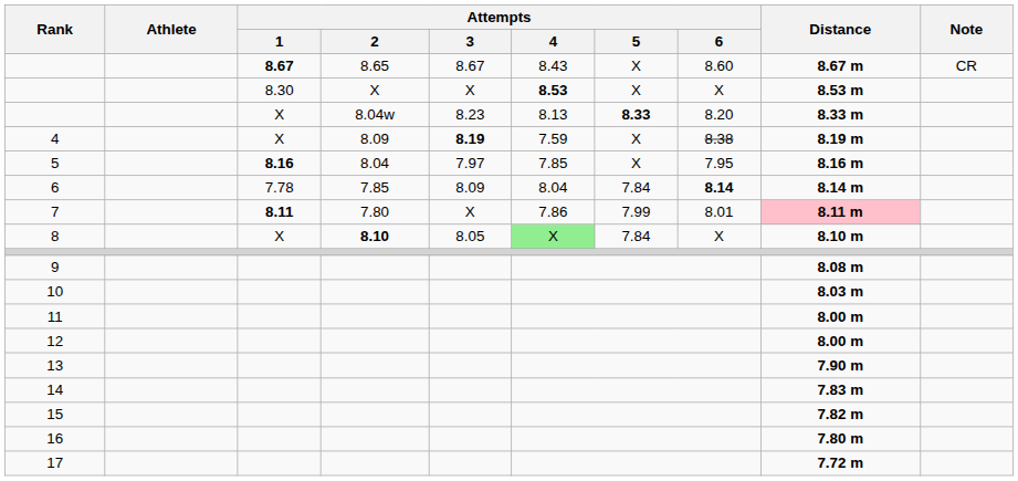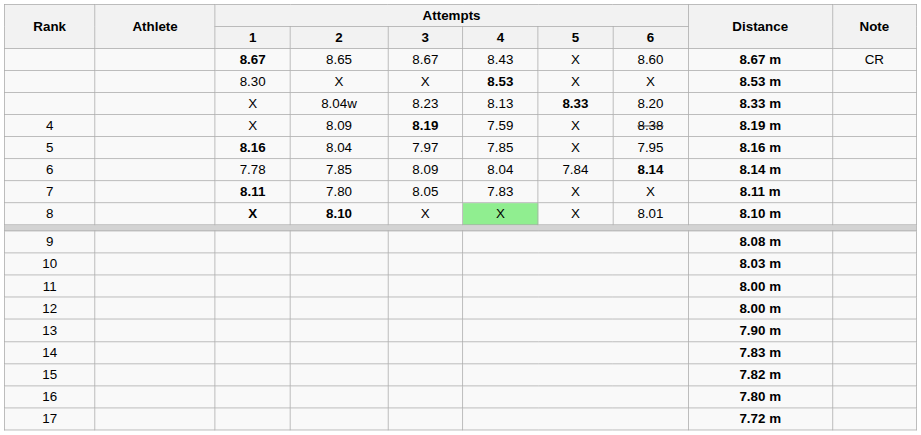 <table class="wikitable" style=" text-align:center; font-size:110%;" width="95%">
 <tr>
 <th rowspan="2">Rank</th>
 <th rowspan="2">Athlete</th>
 <th colspan="6">Attempts</th>
 <th rowspan="2">Distance</th>
 <th rowspan="2">Note</th>
 </tr>
 <tr>
 <th>1</th>
 <th>2</th>
 <th>3</th>
 <th>4</th>
 <th>5</th>
 <th>6</th>
 </tr>
 <tr>
 <td></td>
 <td align=left></td>
 <td><strong>8.67</strong></td>
 <td>8.65</td>
 <td>8.67</td>
 <td>8.43</td>
 <td>X</td>
 <td>8.60</td>
 <td><strong>8.67 m</strong></td>
 <td>CR</td>
 </tr>
 <tr>
 <td></td>
 <td align=left></td>
 <td>8.30</td>
 <td>X</td>
 <td>X</td>
 <td><strong>8.53</strong></td>
 <td>X</td>
 <td>X</td>
 <td><strong>8.53 m</strong></td>
 <td></td>
 </tr>
 <tr>
 <td></td>
 <td align=left></td>
 <td>X</td>
 <td>8.04w</td>
 <td>8.23</td>
 <td>8.13</td>
 <td><strong>8.33</strong></td>
 <td>8.20</td>
 <td><strong>8.33 m</strong></td>
 <td></td>
 </tr>
 <tr>
 <td>4</td>
 <td align=left></td>
 <td>X</td>
 <td>8.09</td>
 <td><strong>8.19</strong></td>
 <td>7.59</td>
 <td>X</td>
 <td><s>8.38</s></td>
 <td><strong>8.19 m</strong></td>
 <td></td>
 </tr>
 <tr>
 <td>5</td>
 <td align=left></td>
 <td><strong>8.16</strong></td>
 <td>8.04</td>
 <td>7.97</td>
 <td>7.85</td>
 <td>X</td>
 <td>7.95</td>
 <td><strong>8.16 m</strong></td>
 <td></td>
 </tr>
 <tr>
 <td>6</td>
 <td align=left></td>
 <td>7.78</td>
 <td>7.85</td>
 <td>8.09</td>
 <td>8.04</td>
 <td>7.84</td>
 <td><strong>8.14</strong></td>
 <td><strong>8.14 m</strong></td>
 <td></td>
 </tr>
 <tr>
 <td>7</td>
 <td align=left></td>
 <td><strong>8.11</strong></td>
 <td>7.80</td>
+<td>8.05</td>
+<td>7.83</td>
 <td>X</td>
-<td>7.86</td>
-<td>7.99</td>
-<td>8.01</td>
-<td style="background: pink;"><strong>8.11 m</strong></td>
+<td>X</td>
+<td><strong>8.11 m</strong></td>
 <td></td>
 </tr>
 <tr>
 <td>8</td>
 <td align=left></td>
+<td><strong>X</strong></td>
+<td><strong>8.10</strong></td>
 <td>X</td>
-<td><strong>8.10</strong></td>
-<td>8.05</td>
 <td style="background: lightgreen;">X</td>
-<td>7.84</td>
 <td>X</td>
+<td>8.01</td>
 <td><strong>8.10 m</strong></td>
 <td></td>
 </tr>
 <tr>
 <td colspan=10 bgcolor=lightgray></td>
 </tr>
 <tr>
 <td>9</td>
 <td align=left></td>
 <td></td>
 <td></td>
 <td></td>
 <td colspan=3></td>
 <td><strong>8.08 m</strong></td>
 <td></td>
 </tr>
 <tr>
 <td>10</td>
 <td align=left></td>
 <td></td>
 <td></td>
 <td></td>
 <td colspan=3></td>
 <td><strong>8.03 m</strong></td>
 <td></td>
 </tr>
 <tr>
 <td>11</td>
 <td align=left></td>
 <td></td>
 <td></td>
 <td></td>
 <td colspan=3></td>
 <td><strong>8.00 m</strong></td>
 <td></td>
 </tr>
 <tr>
 <td>12</td>
 <td align=left></td>
 <td></td>
 <td></td>
 <td></td>
 <td colspan=3></td>
 <td><strong>8.00 m</strong></td>
 <td></td>
 </tr>
 <tr>
 <td>13</td>
 <td align=left></td>
 <td></td>
 <td></td>
 <td></td>
 <td colspan=3></td>
 <td><strong>7.90 m</strong></td>
 <td></td>
 </tr>
 <tr>
 <td>14</td>
 <td align=left></td>
 <td></td>
 <td></td>
 <td></td>
 <td colspan=3></td>
 <td><strong>7.83 m</strong></td>
 <td></td>
 </tr>
 <tr>
 <td>15</td>
 <td align=left></td>
 <td></td>
 <td></td>
 <td></td>
 <td colspan=3></td>
 <td><strong>7.82 m</strong></td>
 <td></td>
 </tr>
 <tr>
 <td>16</td>
 <td align=left></td>
 <td></td>
 <td></td>
 <td></td>
 <td colspan=3></td>
 <td><strong>7.80 m</strong></td>
 <td></td>
 </tr>
 <tr>
 <td>17</td>
 <td align=left></td>
 <td></td>
 <td></td>
 <td></td>
 <td colspan=3></td>
 <td><strong>7.72 m</strong></td>
 <td></td>
 </tr>
 </table>
